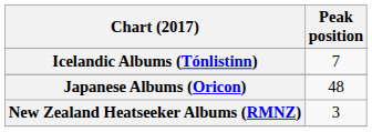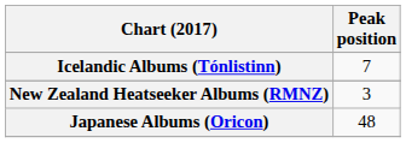 <table class="wikitable sortable plainrowheaders" style="text-align:center">
 <tr>
 <th scope="col">Chart (2017)</th>
 <th scope="col">Peak<br> position</th>
 </tr>
 <tr>
 </tr>
 <tr>
 </tr>
 <tr>
 </tr>
 <tr>
 </tr>
 <tr>
 </tr>
 <tr>
 </tr>
 <tr>
 </tr>
 <tr>
 </tr>
 <tr>
 </tr>
 <tr>
 <th scope="row">Icelandic Albums (<a href='#'>Tónlistinn</a>)</th>
 <td>7</td>
 </tr>
 <tr>
 </tr>
 <tr>
 </tr>
 <tr>
+<th scope="row">New Zealand Heatseeker Albums (<a href='#'>RMNZ</a>)</th>
+<td>3</td>
+</tr>
+<tr>
 <th scope="row">Japanese Albums (<a href='#'>Oricon</a>)</th>
 <td>48</td>
-</tr>
-<tr>
-<th scope="row">New Zealand Heatseeker Albums (<a href='#'>RMNZ</a>)</th>
-<td>3</td>
 </tr>
 <tr>
 </tr>
 <tr>
 </tr>
 <tr>
 </tr>
 <tr>
 </tr>
 <tr>
 </tr>
 <tr>
 </tr>
 <tr>
 </tr>
 <tr>
 </tr>
 <tr>
 </tr>
 <tr>
 </tr>
 <tr>
 </tr>
 </table>
